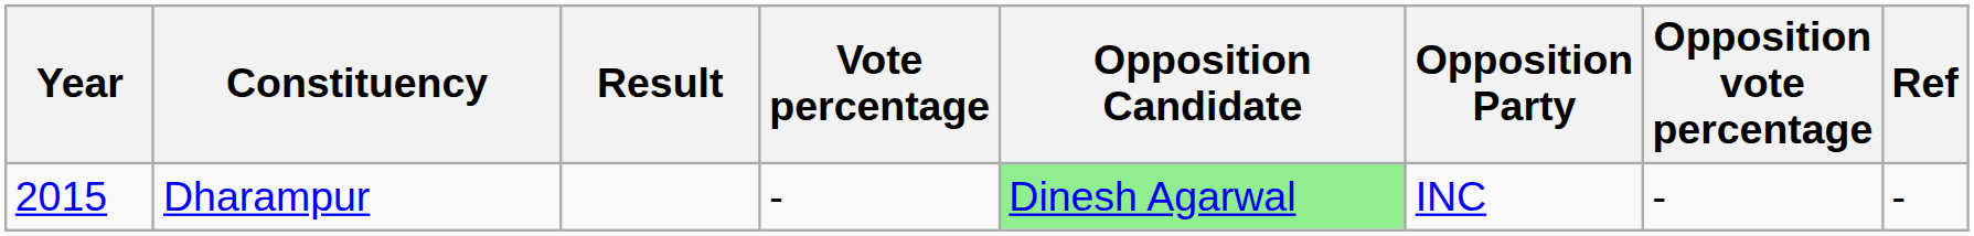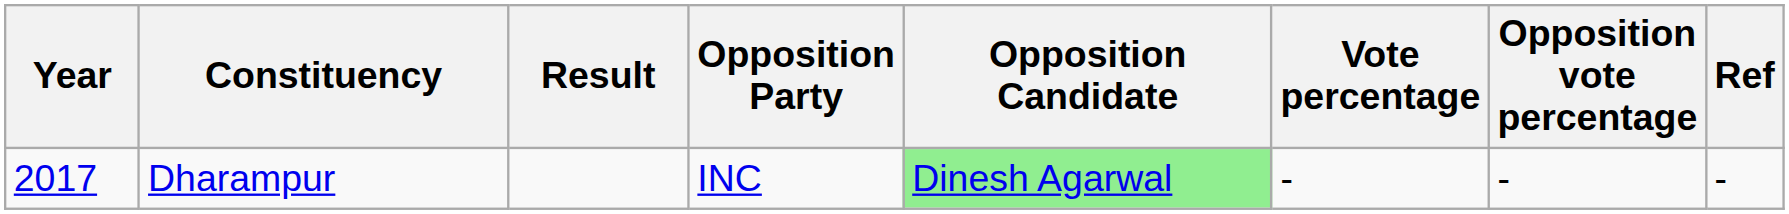 <table class="sortable wikitable">
 <tr>
 <th width=50>Year</th>
 <th width=150>Constituency</th>
 <th width=70>Result</th>
+<th width=70>Opposition Party</th>
+<th width=150>Opposition Candidate</th>
 <th width=70>Vote percentage</th>
-<th width=150>Opposition Candidate</th>
-<th width=70>Opposition Party</th>
 <th width=70>Opposition vote percentage</th>
 <th width=25>Ref</th>
 </tr>
 <tr>
-<td><a href='#'>2015</a></td>
+<td><a href='#'>2017</a></td>
 <td><a href='#'>Dharampur</a></td>
 <td></td>
+<td><a href='#'>INC</a></td>
+<td style="background: lightgreen;"><a href='#'>Dinesh Agarwal</a></td>
 <td>-</td>
-<td style="background: lightgreen;"><a href='#'>Dinesh Agarwal</a></td>
-<td><a href='#'>INC</a></td>
 <td>-</td>
 <td>-</td>
 </tr>
 </table>
